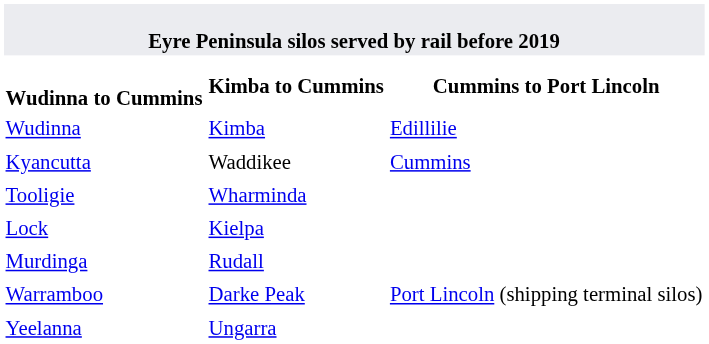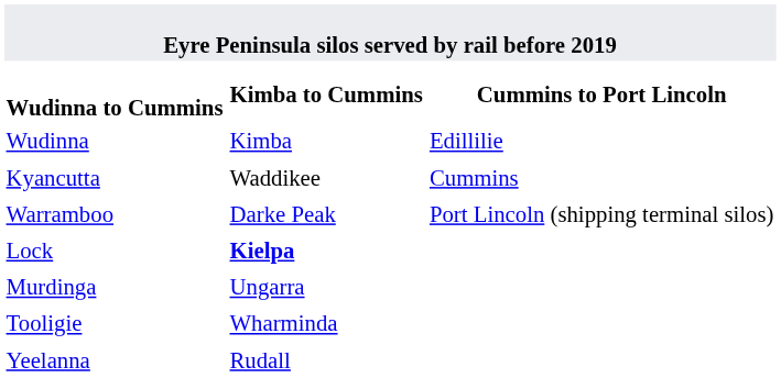 <table class="toccolours floatleft  mw-collapsible " style="font-size:86%;">
 <tr>
 <th colspan="3" bgcolor="#EBECF0"><br> Eyre Peninsula silos served by rail before 2019<br></th>
 </tr>
 <tr>
 </tr>
 <tr -style="background:#FDBD7D">
 <th><br> Wudinna to Cummins<br></th>
 <th>Kimba to Cummins</th>
 <th>Cummins to Port Lincoln</th>
 </tr>
 <tr -style="background:#999999">
 <td><a href='#'>Wudinna</a><br></td>
 <td><a href='#'>Kimba</a><br></td>
 <td><a href='#'>Edillilie</a><br></td>
 </tr>
 <tr>
 </tr>
 <tr -style="background: #CCCCCC">
 <td><a href='#'>Kyancutta</a><br></td>
 <td>Waddikee<br></td>
 <td><a href='#'>Cummins</a><br></td>
 </tr>
 <tr>
 </tr>
+<tr -style="background: #999999">
+<td><a href='#'>Warramboo</a><br></td>
+<td><a href='#'>Darke Peak</a><br></td>
+<td><a href='#'>Port Lincoln</a> (shipping terminal silos)<br></td>
+</tr>
+<tr>
+</tr>
+<tr -style="background: #CCCCCC">
+<td><a href='#'>Lock</a><br></td>
+<td><strong><a href='#'>Kielpa</a> <br></strong></td>
+<td></td>
+</tr>
+<tr>
+</tr>
+<tr -style="background: #999999">
+<td><a href='#'>Murdinga</a><br></td>
+<td><a href='#'>Ungarra</a><br></td>
+<td></td>
+</tr>
+<tr>
+</tr>
 <tr -style="background: #CCCCCC">
 <td><a href='#'>Tooligie</a><br></td>
 <td><a href='#'>Wharminda</a> <br></td>
 <td></td>
 </tr>
 <tr>
 </tr>
-<tr -style="background: #CCCCCC">
-<td><a href='#'>Lock</a><br></td>
-<td><a href='#'>Kielpa</a> <br></td>
-<td></td>
-</tr>
-<tr>
-</tr>
 <tr -style="background: #999999">
-<td><a href='#'>Murdinga</a><br></td>
+<td><a href='#'>Yeelanna</a><br></td>
 <td><a href='#'>Rudall</a><br></td>
 <td></td>
 </tr>
 <tr>
 </tr>
-<tr -style="background: #999999">
-<td><a href='#'>Warramboo</a><br></td>
-<td><a href='#'>Darke Peak</a><br></td>
-<td><a href='#'>Port Lincoln</a> (shipping terminal silos)<br></td>
-</tr>
-<tr>
-</tr>
-<tr -style="background: #999999">
-<td><a href='#'>Yeelanna</a><br></td>
-<td><a href='#'>Ungarra</a><br></td>
-<td></td>
-</tr>
-<tr>
-</tr>
 </table>
